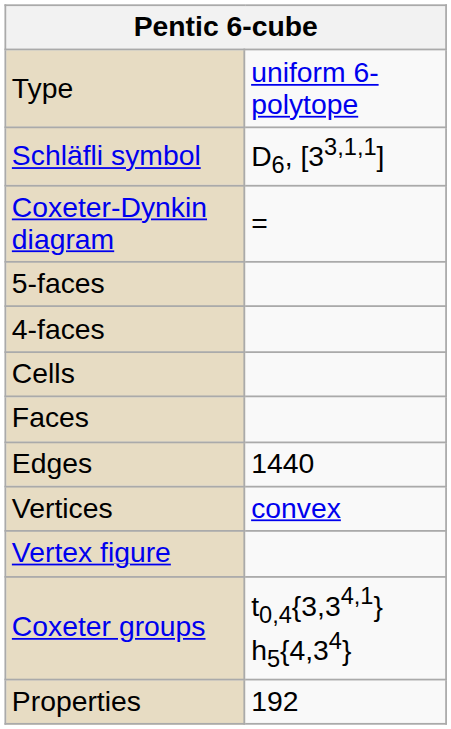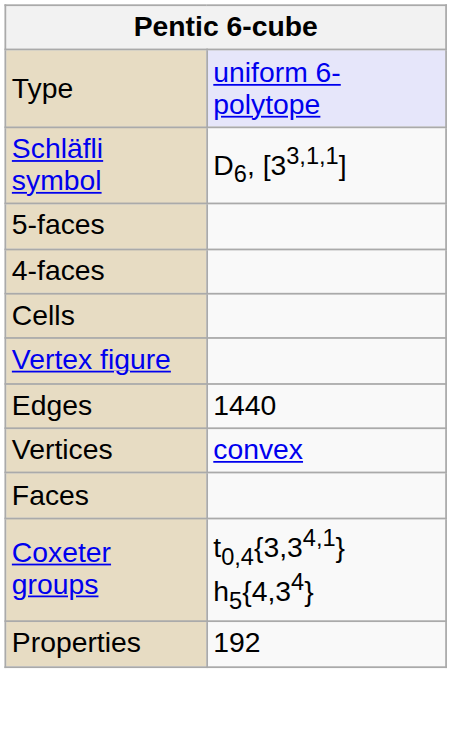 <table class="wikitable" align="right" style="margin-left:10px" width="250">
 <tr>
 <th bgcolor=#e7dcc3 colspan=2>Pentic 6-cube</th>
 </tr>
 <tr>
 <td bgcolor=#e7dcc3>Type</td>
-<td><a href='#'>uniform 6-polytope</a></td>
+<td style="background: lavender;"><a href='#'>uniform 6-polytope</a></td>
 </tr>
 <tr>
 <td bgcolor=#e7dcc3><a href='#'>Schläfli symbol</a></td>
 <td>D<sub>6</sub>, [3<sup>3,1,1</sup>]</td>
-</tr>
-<tr>
-<td bgcolor=#e7dcc3><a href='#'>Coxeter-Dynkin diagram</a></td>
-<td> = </td>
 </tr>
 <tr>
 <td bgcolor=#e7dcc3>5-faces</td>
 <td></td>
 </tr>
 <tr>
 <td bgcolor=#e7dcc3>4-faces</td>
 <td></td>
 </tr>
 <tr>
 <td bgcolor=#e7dcc3>Cells</td>
 <td></td>
 </tr>
 <tr>
-<td bgcolor=#e7dcc3>Faces</td>
+<td bgcolor=#e7dcc3><a href='#'>Vertex figure</a></td>
 <td></td>
 </tr>
 <tr>
 <td bgcolor=#e7dcc3>Edges</td>
 <td>1440</td>
 </tr>
 <tr>
 <td bgcolor=#e7dcc3>Vertices</td>
 <td><a href='#'>convex</a></td>
 </tr>
 <tr>
-<td bgcolor=#e7dcc3><a href='#'>Vertex figure</a></td>
+<td bgcolor=#e7dcc3>Faces</td>
 <td></td>
 </tr>
 <tr>
 <td bgcolor=#e7dcc3><a href='#'>Coxeter groups</a></td>
 <td>t<sub>0,4</sub>{3,3<sup>4,1</sup>}<br>h<sub>5</sub>{4,3<sup>4</sup>}</td>
 </tr>
 <tr>
 <td bgcolor=#e7dcc3>Properties</td>
 <td>192</td>
 </tr>
 </table>
